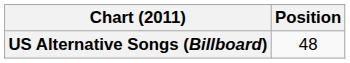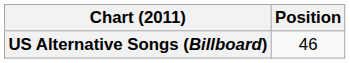 <table class="wikitable sortable plainrowheaders" style="text-align:center">
 <tr>
 <th scope="col">Chart (2011)</th>
 <th scope="col">Position</th>
 </tr>
 <tr>
 <th scope="row">US Alternative Songs (<em>Billboard</em>)</th>
-<td>48</td>
+<td>46</td>
 </tr>
 </table>
